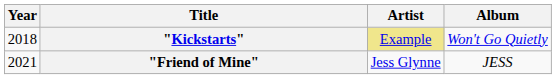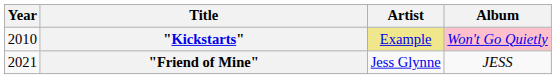 <table class="wikitable plainrowheaders" style="text-align:center;">
 <tr>
 <th scope="col" style="width:1em;">Year</th>
 <th scope="col" style="width:22em;">Title</th>
 <th>Artist</th>
 <th>Album</th>
 </tr>
 <tr>
-<td>2018</td>
+<td>2010</td>
 <th scope="row">"<a href='#'>Kickstarts</a>"</th>
 <td style="background: khaki;"><a href='#'>Example</a></td>
-<td><em><a href='#'>Won't Go Quietly</a></em></td>
+<td style="background: pink;"><em><a href='#'>Won't Go Quietly</a></em></td>
 </tr>
 <tr>
 <td>2021</td>
 <th scope="row">"Friend of Mine"</th>
 <td><a href='#'>Jess Glynne</a></td>
 <td><em>JESS</em></td>
 </tr>
 </table>
